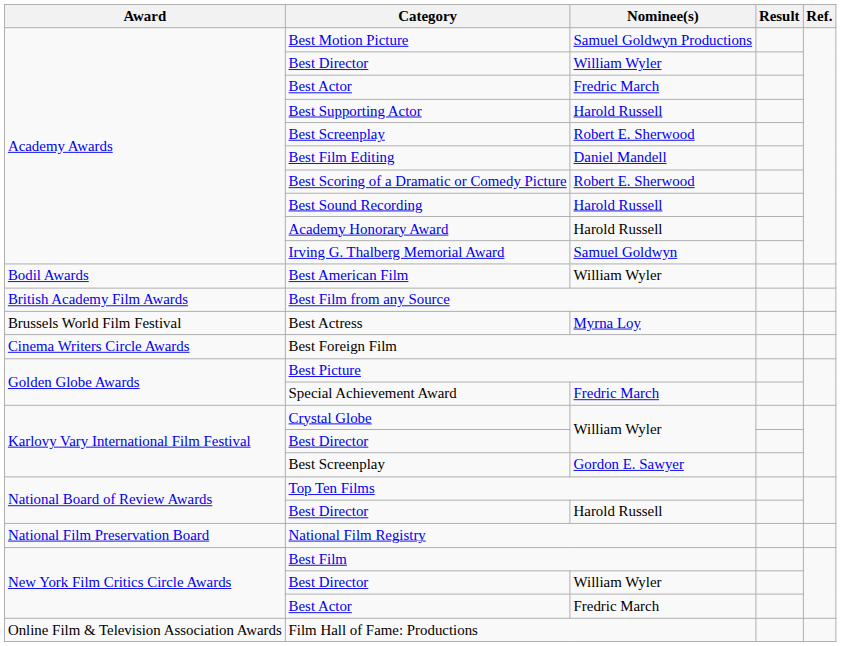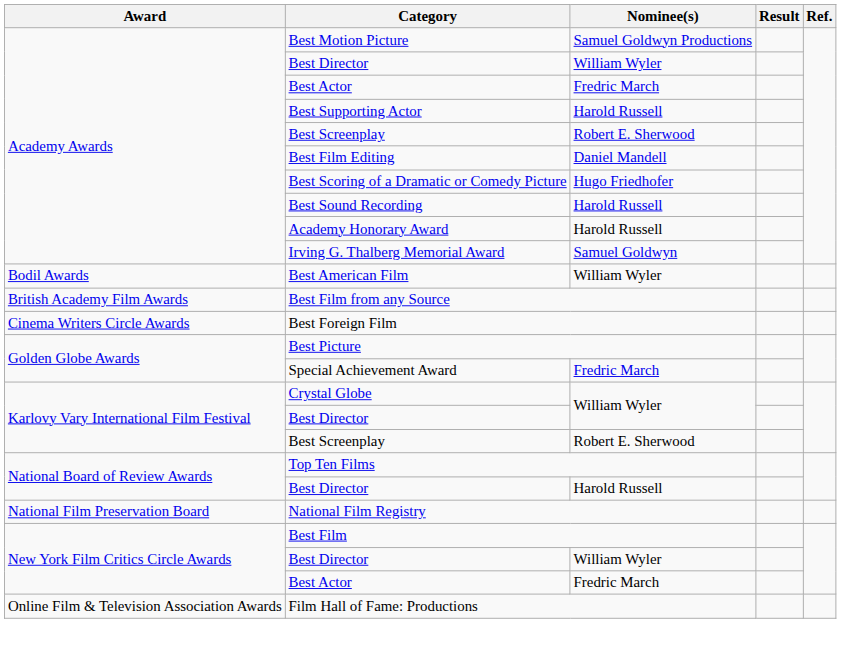 <table class="wikitable plainrowheaders">
 <tr>
 <th>Award</th>
 <th>Category</th>
 <th>Nominee(s)</th>
 <th>Result</th>
 <th>Ref.</th>
 </tr>
 <tr>
 <td rowspan="10"><a href='#'>Academy Awards</a></td>
 <td><a href='#'>Best Motion Picture</a></td>
 <td><a href='#'>Samuel Goldwyn Productions</a></td>
 <td></td>
 <td align="center" rowspan="10"></td>
 </tr>
 <tr>
 <td><a href='#'>Best Director</a></td>
 <td><a href='#'>William Wyler</a></td>
 <td></td>
 </tr>
 <tr>
 <td><a href='#'>Best Actor</a></td>
 <td><a href='#'>Fredric March</a></td>
 <td></td>
 </tr>
 <tr>
 <td><a href='#'>Best Supporting Actor</a></td>
 <td><a href='#'>Harold Russell</a></td>
 <td></td>
 </tr>
 <tr>
 <td><a href='#'>Best Screenplay</a></td>
 <td><a href='#'>Robert E. Sherwood</a></td>
 <td></td>
 </tr>
 <tr>
 <td><a href='#'>Best Film Editing</a></td>
 <td><a href='#'>Daniel Mandell</a></td>
 <td></td>
 </tr>
 <tr>
 <td><a href='#'>Best Scoring of a Dramatic or Comedy Picture</a></td>
-<td><a href='#'>Robert E. Sherwood</a></td>
+<td><a href='#'>Hugo Friedhofer</a></td>
 <td></td>
 </tr>
 <tr>
 <td><a href='#'>Best Sound Recording</a></td>
 <td><a href='#'>Harold Russell</a></td>
 <td></td>
 </tr>
 <tr>
 <td><a href='#'>Academy Honorary Award</a></td>
 <td>Harold Russell</td>
 <td></td>
 </tr>
 <tr>
 <td><a href='#'>Irving G. Thalberg Memorial Award</a></td>
 <td><a href='#'>Samuel Goldwyn</a></td>
 <td></td>
 </tr>
 <tr>
 <td><a href='#'>Bodil Awards</a></td>
 <td><a href='#'>Best American Film</a></td>
 <td>William Wyler</td>
 <td></td>
 <td align="center"></td>
 </tr>
 <tr>
 <td><a href='#'>British Academy Film Awards</a></td>
 <td colspan="2"><a href='#'>Best Film from any Source</a></td>
-<td></td>
-<td align="center"></td>
-</tr>
-<tr>
-<td>Brussels World Film Festival</td>
-<td>Best Actress</td>
-<td><a href='#'>Myrna Loy</a></td>
 <td></td>
 <td align="center"></td>
 </tr>
 <tr>
 <td><a href='#'>Cinema Writers Circle Awards</a></td>
 <td colspan="2">Best Foreign Film</td>
 <td></td>
 <td align="center"></td>
 </tr>
 <tr>
 <td rowspan="2"><a href='#'>Golden Globe Awards</a></td>
 <td colspan="2"><a href='#'>Best Picture</a></td>
 <td></td>
 <td align="center" rowspan="2"></td>
 </tr>
 <tr>
 <td>Special Achievement Award</td>
 <td><a href='#'>Fredric March</a></td>
 <td></td>
 </tr>
 <tr>
 <td rowspan="3"><a href='#'>Karlovy Vary International Film Festival</a></td>
 <td><a href='#'>Crystal Globe</a></td>
 <td rowspan="2">William Wyler</td>
 <td></td>
 <td align="center" rowspan="3"></td>
 </tr>
 <tr>
 <td><a href='#'>Best Director</a></td>
 <td></td>
 </tr>
 <tr>
 <td>Best Screenplay</td>
-<td><a href='#'>Gordon E. Sawyer</a></td>
+<td>Robert E. Sherwood</td>
 <td></td>
 </tr>
 <tr>
 <td rowspan="2"><a href='#'>National Board of Review Awards</a></td>
 <td colspan="2"><a href='#'>Top Ten Films</a></td>
 <td></td>
 <td align="center" rowspan="2"></td>
 </tr>
 <tr>
 <td><a href='#'>Best Director</a></td>
 <td>Harold Russell</td>
 <td></td>
 </tr>
 <tr>
 <td><a href='#'>National Film Preservation Board</a></td>
 <td colspan="2"><a href='#'>National Film Registry</a></td>
 <td></td>
 <td align="center"></td>
 </tr>
 <tr>
 <td rowspan="3"><a href='#'>New York Film Critics Circle Awards</a></td>
 <td colspan="2"><a href='#'>Best Film</a></td>
 <td></td>
 <td align="center" rowspan="3"></td>
 </tr>
 <tr>
 <td><a href='#'>Best Director</a></td>
 <td>William Wyler</td>
 <td></td>
 </tr>
 <tr>
 <td><a href='#'>Best Actor</a></td>
 <td>Fredric March</td>
 <td></td>
 </tr>
 <tr>
 <td>Online Film & Television Association Awards</td>
 <td colspan="2">Film Hall of Fame: Productions</td>
 <td></td>
 <td align="center"></td>
 </tr>
 </table>
